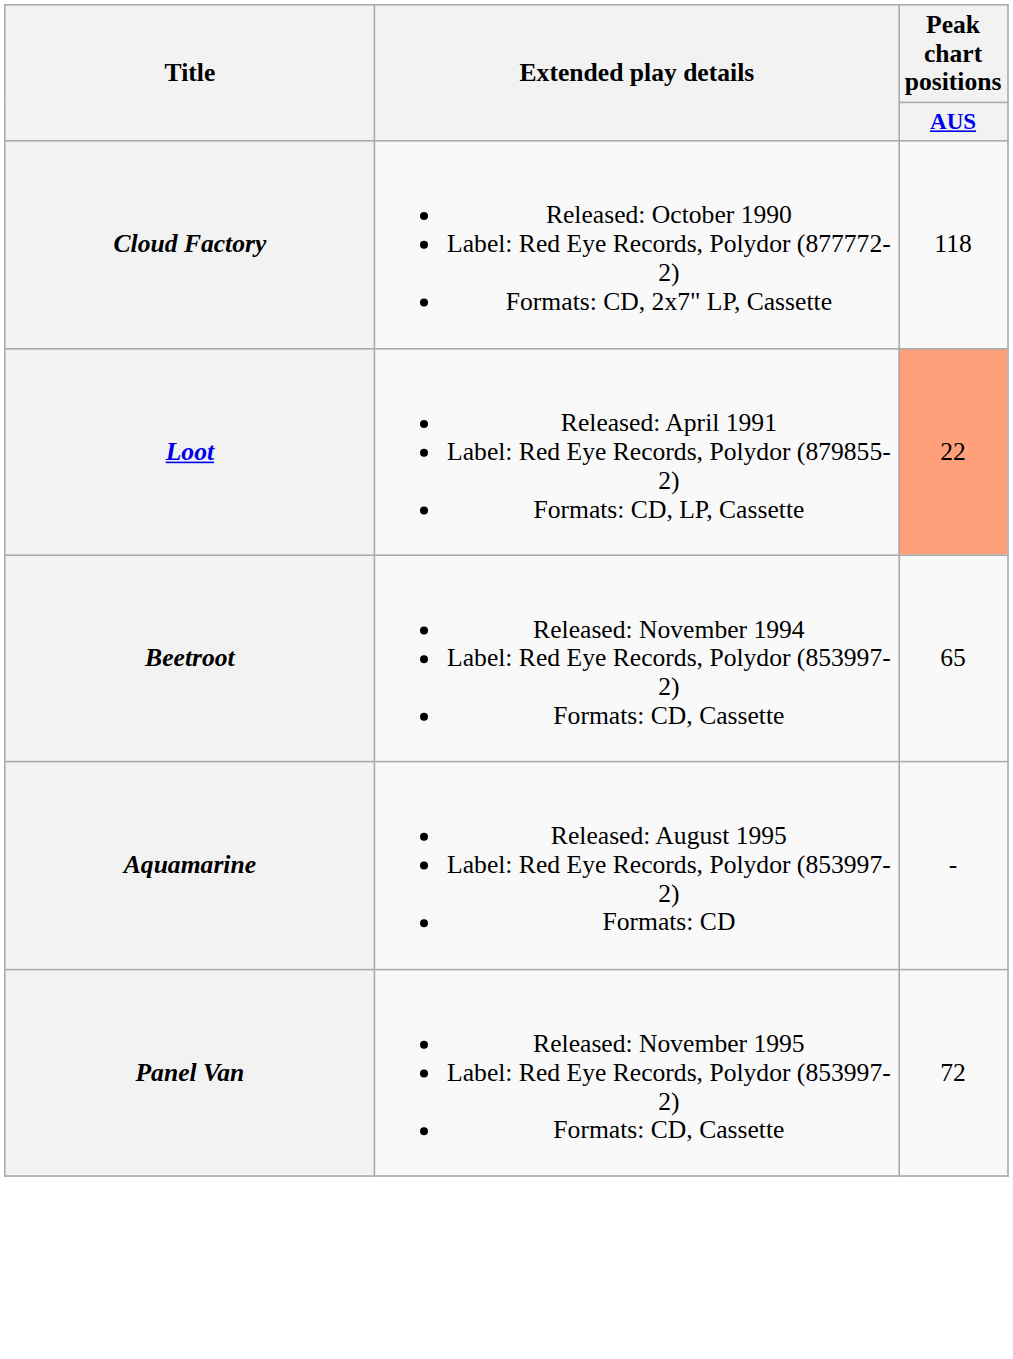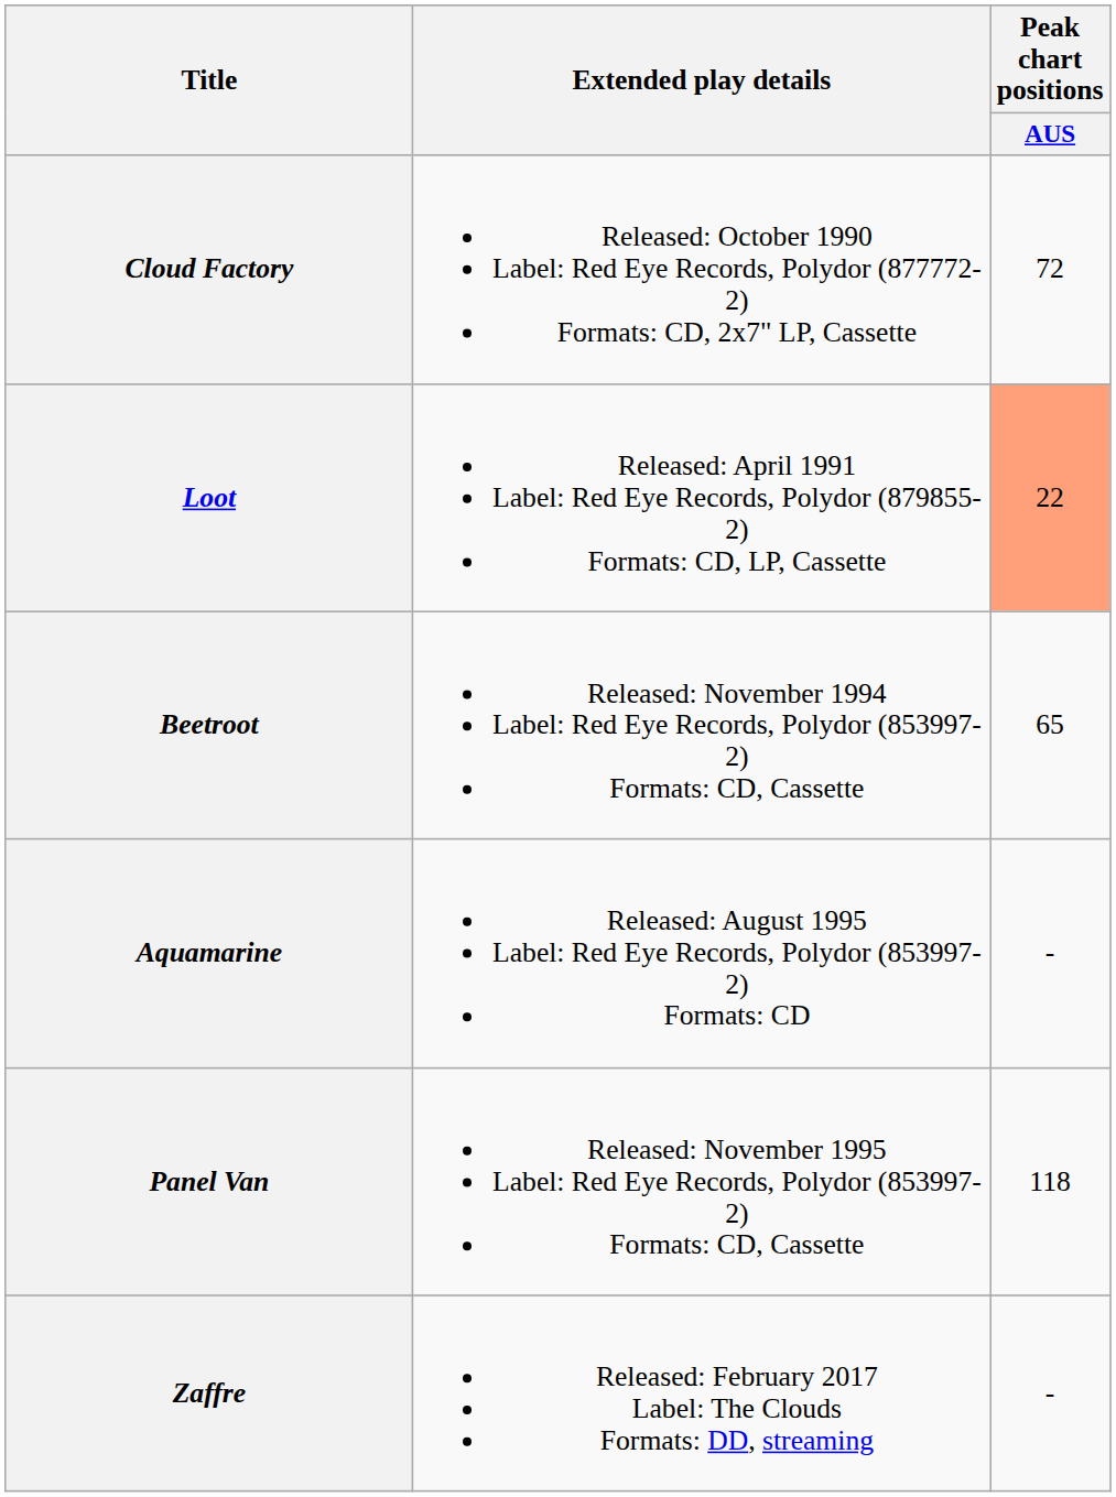 <table class="wikitable plainrowheaders" style="text-align:center;">
 <tr>
 <th scope="col" rowspan="2" style="width:14em;">Title</th>
 <th scope="col" rowspan="2" style="width:20em;">Extended play details</th>
 <th scope="col" colspan="1">Peak chart positions</th>
 </tr>
 <tr>
 <th scope="col" style="width:3em;font-size:90%;"><a href='#'>AUS</a><br></th>
 </tr>
 <tr>
 <th scope="row"><em>Cloud Factory</em></th>
 <td><br><ul><li>Released: October 1990</li><li>Label: Red Eye Records, Polydor (877772-2)</li><li>Formats: CD, 2x7" LP, Cassette</li></ul></td>
-<td>118</td>
+<td>72</td>
 </tr>
 <tr>
 <th scope="row"><em><a href='#'>Loot</a></em></th>
 <td><br><ul><li>Released: April 1991</li><li>Label: Red Eye Records, Polydor (879855-2)</li><li>Formats: CD, LP, Cassette</li></ul></td>
 <td style="background: lightsalmon;">22</td>
 </tr>
 <tr>
 <th scope="row"><em>Beetroot</em></th>
 <td><br><ul><li>Released: November 1994</li><li>Label: Red Eye Records, Polydor (853997-2)</li><li>Formats: CD, Cassette</li></ul></td>
 <td>65</td>
 </tr>
 <tr>
 <th scope="row"><em>Aquamarine</em></th>
 <td><br><ul><li>Released: August 1995</li><li>Label: Red Eye Records, Polydor (853997-2)</li><li>Formats: CD</li></ul></td>
 <td>-</td>
 </tr>
 <tr>
 <th scope="row"><em>Panel Van</em></th>
 <td><br><ul><li>Released: November 1995</li><li>Label: Red Eye Records, Polydor (853997-2)</li><li>Formats: CD, Cassette</li></ul></td>
-<td>72</td>
+<td>118</td>
+</tr>
+<tr>
+<th scope="row"><em>Zaffre</em></th>
+<td><br><ul><li>Released: February 2017</li><li>Label: The Clouds</li><li>Formats: <a href='#'>DD</a>, <a href='#'>streaming</a></li></ul></td>
+<td>-</td>
 </tr>
 </table>
